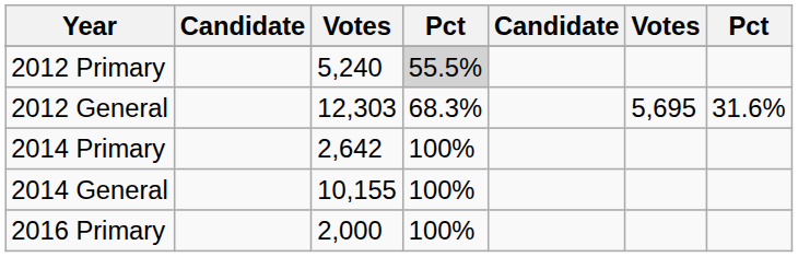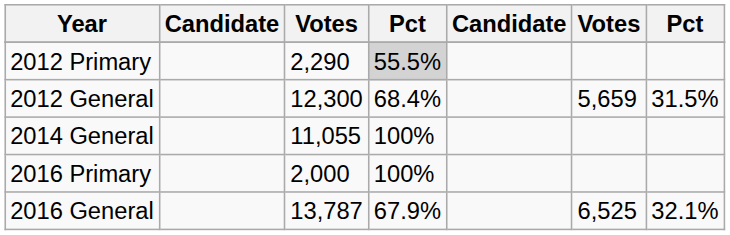 <table class="wikitable" style="margin:0.5em ; font-size:95%">
 <tr>
 <th>Year</th>
 <th>Candidate</th>
 <th>Votes</th>
 <th>Pct</th>
 <th>Candidate</th>
 <th>Votes</th>
 <th>Pct</th>
 </tr>
 <tr>
 </tr>
 <tr>
 <td>2012 Primary</td>
 <td></td>
-<td>5,240</td>
+<td>2,290</td>
 <td style="background: lightgrey;">55.5%</td>
 <td></td>
 <td></td>
 <td></td>
 </tr>
 <tr>
 <td>2012 General</td>
 <td></td>
-<td>12,303</td>
-<td>68.3%</td>
+<td>12,300</td>
+<td>68.4%</td>
 <td></td>
-<td>5,695</td>
-<td>31.6%</td>
-</tr>
-<tr>
-<td>2014 Primary</td>
-<td></td>
-<td>2,642</td>
-<td>100%</td>
-<td></td>
-<td></td>
-<td></td>
+<td>5,659</td>
+<td>31.5%</td>
 </tr>
 <tr>
 <td>2014 General</td>
 <td></td>
-<td>10,155</td>
+<td>11,055</td>
 <td>100%</td>
 <td></td>
 <td></td>
 <td></td>
 </tr>
 <tr>
 <td>2016 Primary</td>
 <td></td>
 <td>2,000</td>
 <td>100%</td>
 <td></td>
 <td></td>
 <td></td>
 </tr>
+<tr>
+<td>2016 General</td>
+<td></td>
+<td>13,787</td>
+<td>67.9%</td>
+<td></td>
+<td>6,525</td>
+<td>32.1%</td>
+</tr>
 </table>
